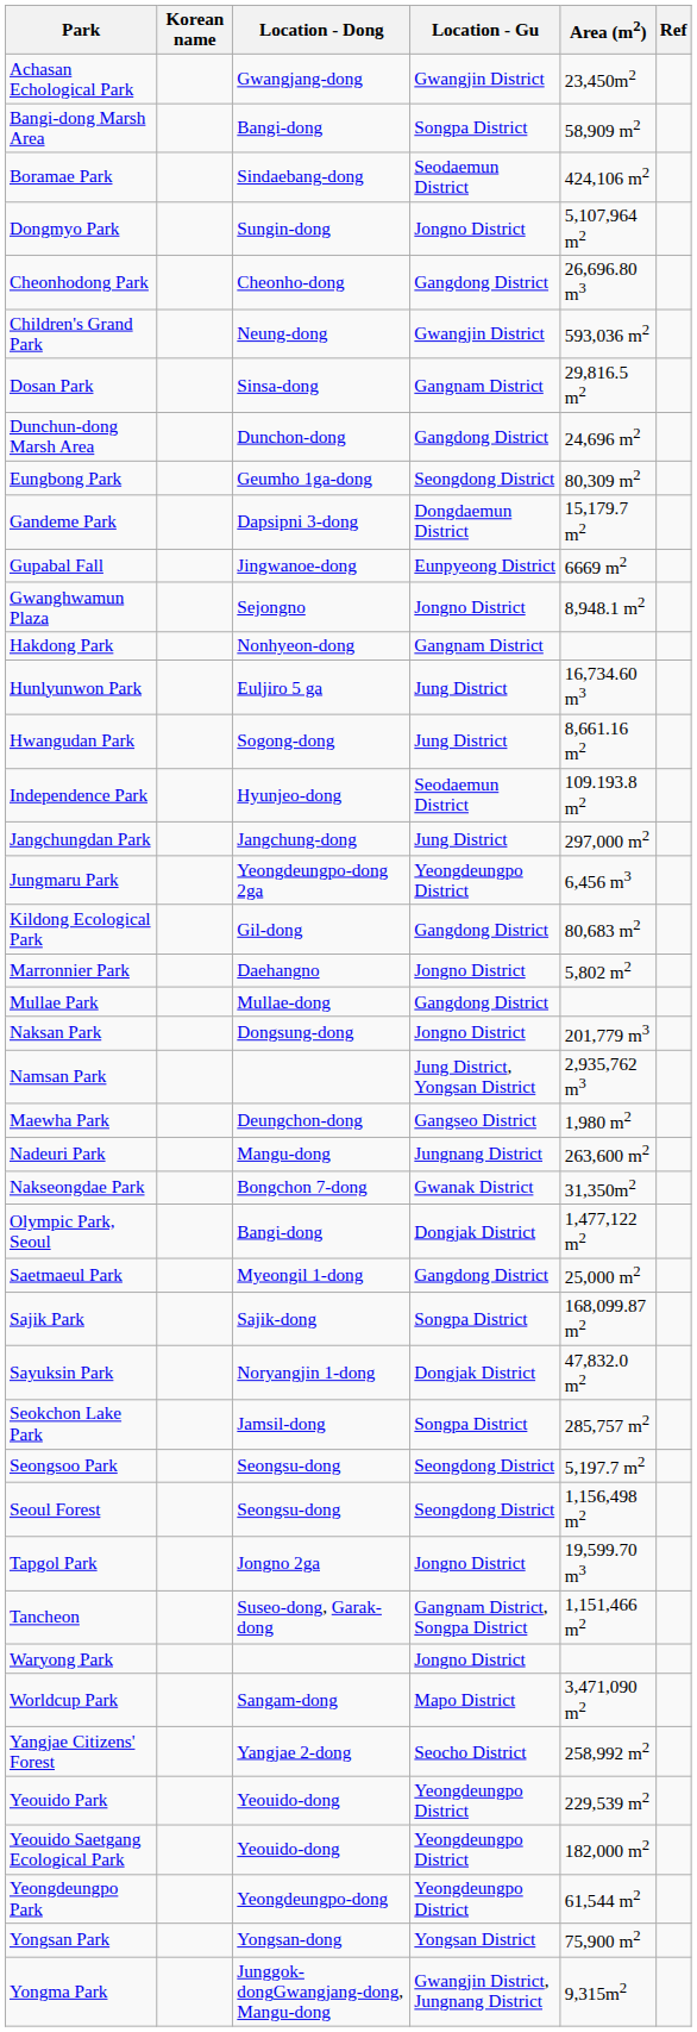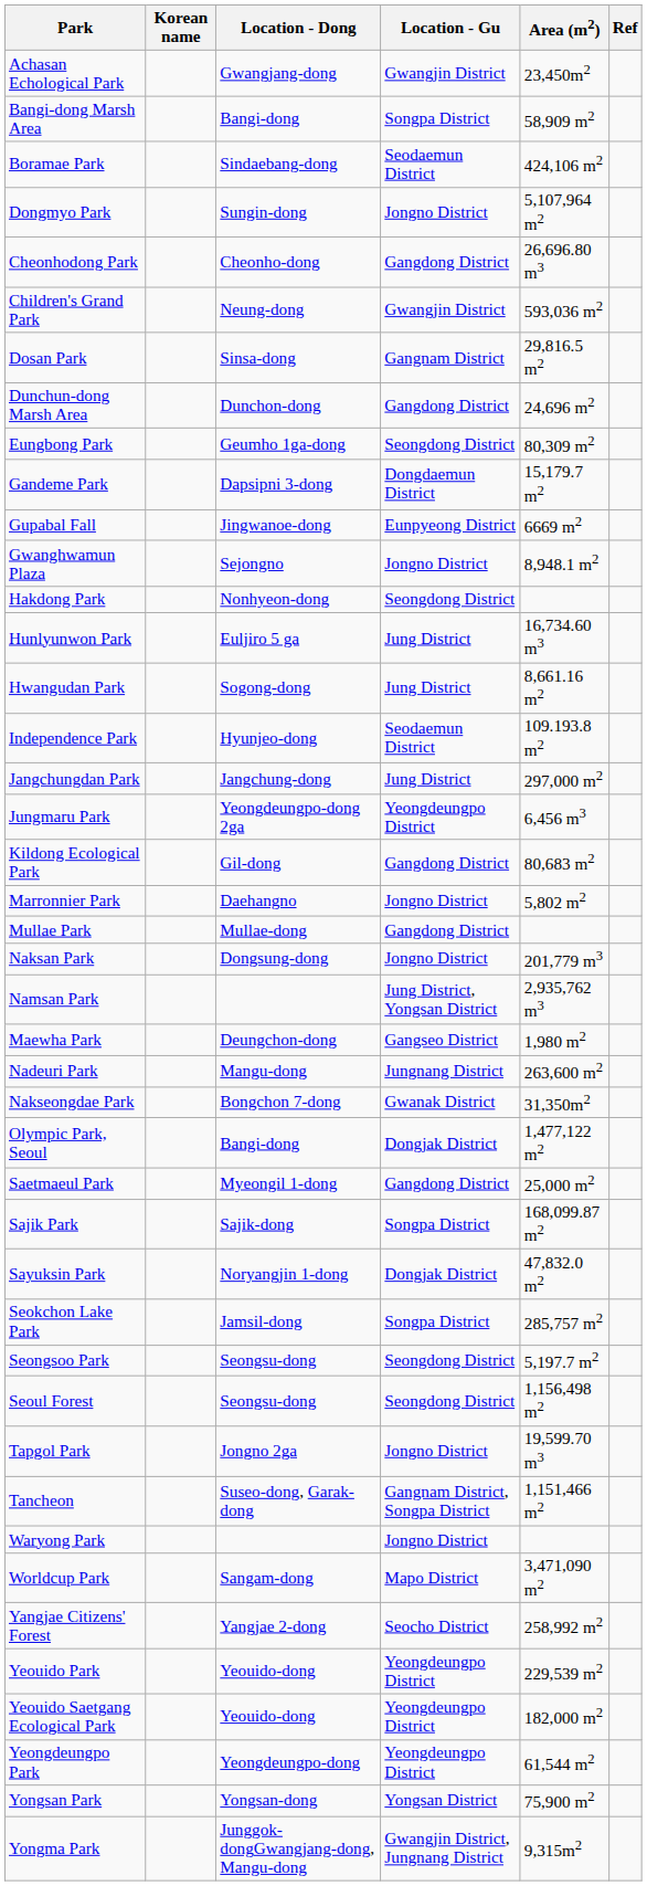 <table class="wikitable sortable">
 <tr>
 <th>Park</th>
 <th>Korean name</th>
 <th>Location - Dong</th>
 <th>Location - Gu</th>
 <th>Area (m<sup>2</sup>)</th>
 <th>Ref</th>
 </tr>
 <tr>
 <td><a href='#'>Achasan Echological Park</a></td>
 <td></td>
 <td><a href='#'>Gwangjang-dong</a></td>
 <td><a href='#'>Gwangjin District</a></td>
 <td>23,450m<sup>2</sup></td>
 <td></td>
 </tr>
 <tr>
 <td><a href='#'>Bangi-dong Marsh Area</a></td>
 <td></td>
 <td><a href='#'>Bangi-dong</a></td>
 <td><a href='#'>Songpa District</a></td>
 <td>58,909 m<sup>2</sup></td>
 <td></td>
 </tr>
 <tr>
 <td><a href='#'>Boramae Park</a></td>
 <td></td>
 <td><a href='#'>Sindaebang-dong</a></td>
 <td><a href='#'>Seodaemun District</a></td>
 <td>424,106 m<sup>2</sup></td>
 <td></td>
 </tr>
 <tr>
 <td><a href='#'>Dongmyo Park</a></td>
 <td></td>
 <td><a href='#'>Sungin-dong</a></td>
 <td><a href='#'>Jongno District</a></td>
 <td>5,107,964 m<sup>2</sup></td>
 <td></td>
 </tr>
 <tr>
 <td><a href='#'>Cheonhodong Park</a></td>
 <td></td>
 <td><a href='#'>Cheonho-dong</a></td>
 <td><a href='#'>Gangdong District</a></td>
 <td>26,696.80 m<sup>3</sup></td>
 <td></td>
 </tr>
 <tr>
 <td><a href='#'>Children's Grand Park</a></td>
 <td></td>
 <td><a href='#'>Neung-dong</a></td>
 <td><a href='#'>Gwangjin District</a></td>
 <td>593,036 m<sup>2</sup></td>
 <td><br></td>
 </tr>
 <tr>
 <td><a href='#'>Dosan Park</a></td>
 <td></td>
 <td><a href='#'>Sinsa-dong</a></td>
 <td><a href='#'>Gangnam District</a></td>
 <td>29,816.5 m<sup>2</sup></td>
 <td></td>
 </tr>
 <tr>
 <td><a href='#'>Dunchun-dong Marsh Area</a></td>
 <td></td>
 <td><a href='#'>Dunchon-dong</a></td>
 <td><a href='#'>Gangdong District</a></td>
 <td>24,696 m<sup>2</sup></td>
 <td></td>
 </tr>
 <tr>
 <td><a href='#'>Eungbong Park</a></td>
 <td></td>
 <td><a href='#'>Geumho 1ga-dong</a></td>
 <td><a href='#'>Seongdong District</a></td>
 <td>80,309 m<sup>2</sup></td>
 <td></td>
 </tr>
 <tr>
 <td><a href='#'>Gandeme Park</a></td>
 <td></td>
 <td><a href='#'>Dapsipni 3-dong</a></td>
 <td><a href='#'>Dongdaemun District</a></td>
 <td>15,179.7 m<sup>2</sup></td>
 <td><br></td>
 </tr>
 <tr>
 <td><a href='#'>Gupabal Fall</a></td>
 <td></td>
 <td><a href='#'>Jingwanoe-dong</a></td>
 <td><a href='#'>Eunpyeong District</a></td>
 <td>6669 m<sup>2</sup></td>
 <td></td>
 </tr>
 <tr>
 <td><a href='#'>Gwanghwamun Plaza</a></td>
 <td></td>
 <td><a href='#'>Sejongno</a></td>
 <td><a href='#'>Jongno District</a></td>
 <td>8,948.1 m<sup>2</sup></td>
 <td></td>
 </tr>
 <tr>
 <td><a href='#'>Hakdong Park</a></td>
 <td></td>
 <td><a href='#'>Nonhyeon-dong</a></td>
-<td><a href='#'>Gangnam District</a></td>
+<td><a href='#'>Seongdong District</a></td>
 <td></td>
 <td></td>
 </tr>
 <tr>
 <td><a href='#'>Hunlyunwon Park</a></td>
 <td></td>
 <td><a href='#'>Euljiro 5 ga</a></td>
 <td><a href='#'>Jung District</a></td>
 <td>16,734.60 m<sup>3</sup></td>
 <td></td>
 </tr>
 <tr>
 <td><a href='#'>Hwangudan Park</a></td>
 <td></td>
 <td><a href='#'>Sogong-dong</a></td>
 <td><a href='#'>Jung District</a></td>
 <td>8,661.16 m<sup>2</sup></td>
 <td></td>
 </tr>
 <tr>
 <td><a href='#'>Independence Park</a></td>
 <td></td>
 <td><a href='#'>Hyunjeo-dong</a></td>
 <td><a href='#'>Seodaemun District</a></td>
 <td>109.193.8 m<sup>2</sup></td>
 <td></td>
 </tr>
 <tr>
 <td><a href='#'>Jangchungdan Park</a></td>
 <td></td>
 <td><a href='#'>Jangchung-dong</a></td>
 <td><a href='#'>Jung District</a></td>
 <td>297,000 m<sup>2</sup></td>
 <td></td>
 </tr>
 <tr>
 <td><a href='#'>Jungmaru Park</a></td>
 <td></td>
 <td><a href='#'>Yeongdeungpo-dong 2ga</a></td>
 <td><a href='#'>Yeongdeungpo District</a></td>
 <td>6,456 m<sup>3</sup></td>
 <td></td>
 </tr>
 <tr>
 <td><a href='#'>Kildong Ecological Park</a></td>
 <td></td>
 <td><a href='#'>Gil-dong</a></td>
 <td><a href='#'>Gangdong District</a></td>
 <td>80,683 m<sup>2</sup></td>
 <td></td>
 </tr>
 <tr>
 <td><a href='#'>Marronnier Park</a></td>
 <td></td>
 <td><a href='#'>Daehangno</a></td>
 <td><a href='#'>Jongno District</a></td>
 <td>5,802 m<sup>2</sup></td>
 <td></td>
 </tr>
 <tr>
 <td><a href='#'>Mullae Park</a></td>
 <td></td>
 <td><a href='#'>Mullae-dong</a></td>
 <td><a href='#'>Gangdong District</a></td>
 <td></td>
 <td></td>
 </tr>
 <tr>
 <td><a href='#'>Naksan Park</a></td>
 <td></td>
 <td><a href='#'>Dongsung-dong</a></td>
 <td><a href='#'>Jongno District</a></td>
 <td>201,779 m<sup>3</sup></td>
 <td></td>
 </tr>
 <tr>
 <td><a href='#'>Namsan Park</a></td>
 <td></td>
 <td></td>
 <td><a href='#'>Jung District</a>, <a href='#'>Yongsan District</a></td>
 <td>2,935,762 m<sup>3</sup></td>
 <td><br></td>
 </tr>
 <tr>
 <td><a href='#'>Maewha Park</a></td>
 <td></td>
 <td><a href='#'>Deungchon-dong</a></td>
 <td><a href='#'>Gangseo District</a></td>
 <td>1,980 m<sup>2</sup></td>
 <td></td>
 </tr>
 <tr>
 <td><a href='#'>Nadeuri Park</a></td>
 <td></td>
 <td><a href='#'>Mangu-dong</a></td>
 <td><a href='#'>Jungnang District</a></td>
 <td>263,600 m<sup>2</sup></td>
 <td></td>
 </tr>
 <tr>
 <td><a href='#'>Nakseongdae Park</a></td>
 <td></td>
 <td><a href='#'>Bongchon 7-dong</a></td>
 <td><a href='#'>Gwanak District</a></td>
 <td>31,350m<sup>2</sup></td>
 <td></td>
 </tr>
 <tr>
 <td><a href='#'>Olympic Park, Seoul</a></td>
 <td></td>
 <td><a href='#'>Bangi-dong</a></td>
 <td><a href='#'>Dongjak District</a></td>
 <td>1,477,122 m<sup>2</sup></td>
 <td></td>
 </tr>
 <tr>
 <td><a href='#'>Saetmaeul Park</a></td>
 <td></td>
 <td><a href='#'>Myeongil 1-dong</a></td>
 <td><a href='#'>Gangdong District</a></td>
 <td>25,000 m<sup>2</sup></td>
 <td></td>
 </tr>
 <tr>
 <td><a href='#'>Sajik Park</a></td>
 <td></td>
 <td><a href='#'>Sajik-dong</a></td>
 <td><a href='#'>Songpa District</a></td>
 <td>168,099.87 m<sup>2</sup></td>
 <td></td>
 </tr>
 <tr>
 <td><a href='#'>Sayuksin Park</a></td>
 <td></td>
 <td><a href='#'>Noryangjin 1-dong</a></td>
 <td><a href='#'>Dongjak District</a></td>
 <td>47,832.0 m<sup>2</sup></td>
 <td></td>
 </tr>
 <tr>
 <td><a href='#'>Seokchon Lake Park</a></td>
 <td></td>
 <td><a href='#'>Jamsil-dong</a></td>
 <td><a href='#'>Songpa District</a></td>
 <td>285,757 m<sup>2</sup></td>
 <td></td>
 </tr>
 <tr>
 <td><a href='#'>Seongsoo Park</a></td>
 <td></td>
 <td><a href='#'>Seongsu-dong</a></td>
 <td><a href='#'>Seongdong District</a></td>
 <td>5,197.7 m<sup>2</sup></td>
 <td></td>
 </tr>
 <tr>
 <td><a href='#'>Seoul Forest</a></td>
 <td></td>
 <td><a href='#'>Seongsu-dong</a></td>
 <td><a href='#'>Seongdong District</a></td>
 <td>1,156,498 m<sup>2</sup></td>
 <td></td>
 </tr>
 <tr>
 <td><a href='#'>Tapgol Park</a></td>
 <td></td>
 <td><a href='#'>Jongno 2ga</a></td>
 <td><a href='#'>Jongno District</a></td>
 <td>19,599.70 m<sup>3</sup></td>
 <td></td>
 </tr>
 <tr>
 <td><a href='#'>Tancheon</a></td>
 <td></td>
 <td><a href='#'>Suseo-dong</a>, <a href='#'>Garak-dong</a></td>
 <td><a href='#'>Gangnam District</a>, <a href='#'>Songpa District</a></td>
 <td>1,151,466 m<sup>2</sup></td>
 <td></td>
 </tr>
 <tr>
 <td><a href='#'>Waryong Park</a></td>
 <td></td>
 <td></td>
 <td><a href='#'>Jongno District</a></td>
 <td></td>
 <td></td>
 </tr>
 <tr>
 <td><a href='#'>Worldcup Park</a></td>
 <td></td>
 <td><a href='#'>Sangam-dong</a></td>
 <td><a href='#'>Mapo District</a></td>
 <td>3,471,090 m<sup>2</sup></td>
 <td></td>
 </tr>
 <tr>
 <td><a href='#'>Yangjae Citizens' Forest</a></td>
 <td></td>
 <td><a href='#'>Yangjae 2-dong</a></td>
 <td><a href='#'>Seocho District</a></td>
 <td>258,992 m<sup>2</sup></td>
 <td></td>
 </tr>
 <tr>
 <td><a href='#'>Yeouido Park</a></td>
 <td></td>
 <td><a href='#'>Yeouido-dong</a></td>
 <td><a href='#'>Yeongdeungpo District</a></td>
 <td>229,539 m<sup>2</sup></td>
 <td></td>
 </tr>
 <tr>
 <td><a href='#'>Yeouido Saetgang Ecological Park</a></td>
 <td></td>
 <td><a href='#'>Yeouido-dong</a></td>
 <td><a href='#'>Yeongdeungpo District</a></td>
 <td>182,000 m<sup>2</sup></td>
 <td></td>
 </tr>
 <tr>
 <td><a href='#'>Yeongdeungpo Park</a></td>
 <td></td>
 <td><a href='#'>Yeongdeungpo-dong</a></td>
 <td><a href='#'>Yeongdeungpo District</a></td>
 <td>61,544 m<sup>2</sup></td>
 <td></td>
 </tr>
 <tr>
 <td><a href='#'>Yongsan Park</a></td>
 <td></td>
 <td><a href='#'>Yongsan-dong</a></td>
 <td><a href='#'>Yongsan District</a></td>
 <td>75,900 m<sup>2</sup></td>
 <td></td>
 </tr>
 <tr>
 <td><a href='#'>Yongma Park</a></td>
 <td></td>
 <td><a href='#'>Junggok-dong</a><a href='#'>Gwangjang-dong</a>, <a href='#'>Mangu-dong</a></td>
 <td><a href='#'>Gwangjin District</a>, <a href='#'>Jungnang District</a></td>
 <td>9,315m<sup>2</sup></td>
 <td></td>
 </tr>
 </table>
